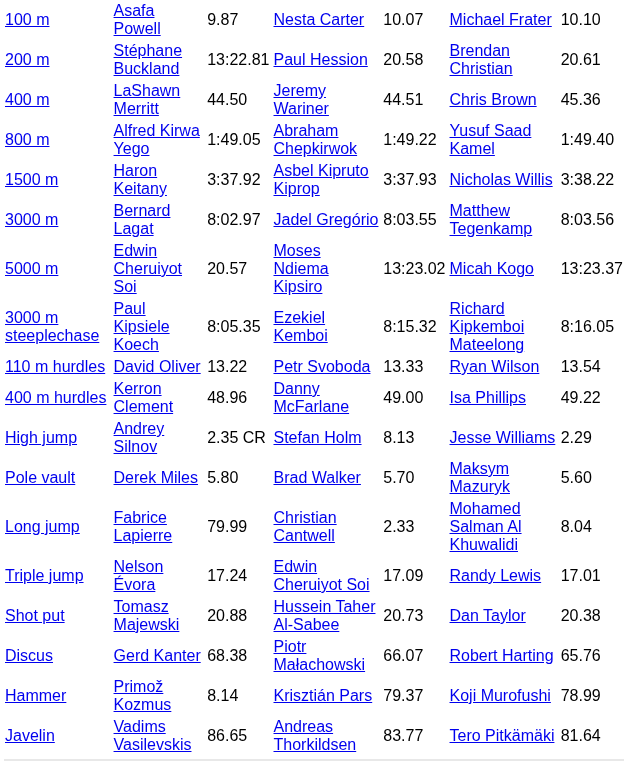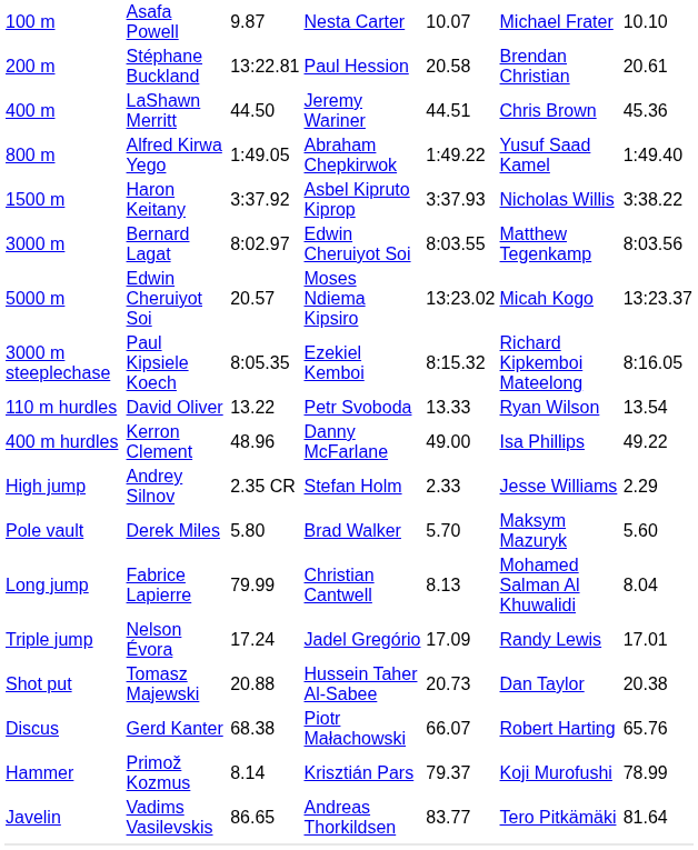 <table>
 <tr>
 <td rowspan=1><a href='#'>100 m</a></td>
 <td><a href='#'>Asafa Powell</a> <br> </td>
 <td>9.87</td>
 <td><a href='#'>Nesta Carter</a> <br> </td>
 <td>10.07</td>
 <td><a href='#'>Michael Frater</a> <br> </td>
 <td>10.10</td>
 </tr>
 <tr>
 <td rowspan=1><a href='#'>200 m</a></td>
 <td><a href='#'>Stéphane Buckland</a> <br> </td>
 <td>13:22.81</td>
 <td><a href='#'>Paul Hession</a> <br> </td>
 <td>20.58</td>
 <td><a href='#'>Brendan Christian</a> <br> </td>
 <td>20.61</td>
 </tr>
 <tr>
 <td rowspan=1><a href='#'>400 m</a></td>
 <td><a href='#'>LaShawn Merritt</a><br></td>
 <td>44.50</td>
 <td><a href='#'>Jeremy Wariner</a><br></td>
 <td>44.51</td>
 <td><a href='#'>Chris Brown</a><br></td>
 <td>45.36</td>
 </tr>
 <tr>
 <td rowspan=1><a href='#'>800 m</a></td>
 <td><a href='#'>Alfred Kirwa Yego</a><br></td>
 <td>1:49.05</td>
 <td><a href='#'>Abraham Chepkirwok</a><br></td>
 <td>1:49.22</td>
 <td><a href='#'>Yusuf Saad Kamel</a><br></td>
 <td>1:49.40</td>
 </tr>
 <tr>
 <td rowspan=1><a href='#'>1500 m</a></td>
 <td><a href='#'>Haron Keitany</a><br></td>
 <td>3:37.92</td>
 <td><a href='#'>Asbel Kipruto Kiprop</a><br></td>
 <td>3:37.93</td>
 <td><a href='#'>Nicholas Willis</a><br></td>
 <td>3:38.22</td>
 </tr>
 <tr>
 <td rowspan=1><a href='#'>3000 m</a></td>
 <td><a href='#'>Bernard Lagat</a><br></td>
 <td>8:02.97</td>
-<td><a href='#'>Jadel Gregório</a><br></td>
+<td><a href='#'>Edwin Cheruiyot Soi</a><br></td>
 <td>8:03.55</td>
 <td><a href='#'>Matthew Tegenkamp</a><br></td>
 <td>8:03.56</td>
 </tr>
 <tr>
 <td rowspan=1><a href='#'>5000 m</a></td>
 <td><a href='#'>Edwin Cheruiyot Soi</a><br></td>
 <td>20.57</td>
 <td><a href='#'>Moses Ndiema Kipsiro</a><br></td>
 <td>13:23.02</td>
 <td><a href='#'>Micah Kogo</a><br></td>
 <td>13:23.37</td>
 </tr>
 <tr>
 <td rowspan=1><a href='#'>3000 m steeplechase</a></td>
 <td><a href='#'>Paul Kipsiele Koech</a><br></td>
 <td>8:05.35</td>
 <td><a href='#'>Ezekiel Kemboi</a><br></td>
 <td>8:15.32</td>
 <td><a href='#'>Richard Kipkemboi Mateelong</a><br></td>
 <td>8:16.05</td>
 </tr>
 <tr>
 <td rowspan=1><a href='#'>110 m hurdles</a></td>
 <td><a href='#'>David Oliver</a><br></td>
 <td>13.22</td>
 <td><a href='#'>Petr Svoboda</a><br></td>
 <td>13.33</td>
 <td><a href='#'>Ryan Wilson</a><br></td>
 <td>13.54</td>
 </tr>
 <tr>
 <td rowspan=1><a href='#'>400 m hurdles</a></td>
 <td><a href='#'>Kerron Clement</a><br></td>
 <td>48.96</td>
 <td><a href='#'>Danny McFarlane</a><br></td>
 <td>49.00</td>
 <td><a href='#'>Isa Phillips</a><br></td>
 <td>49.22</td>
 </tr>
 <tr>
 <td rowspan=1><a href='#'>High jump</a></td>
 <td><a href='#'>Andrey Silnov</a><br></td>
 <td>2.35 CR</td>
 <td><a href='#'>Stefan Holm</a><br></td>
-<td>8.13</td>
+<td>2.33</td>
 <td><a href='#'>Jesse Williams</a><br></td>
 <td>2.29</td>
 </tr>
 <tr>
 <td rowspan=1><a href='#'>Pole vault</a></td>
 <td><a href='#'>Derek Miles</a><br></td>
 <td>5.80</td>
 <td><a href='#'>Brad Walker</a><br></td>
 <td>5.70</td>
 <td><a href='#'>Maksym Mazuryk</a><br></td>
 <td>5.60</td>
 </tr>
 <tr>
 <td rowspan=1><a href='#'>Long jump</a></td>
 <td><a href='#'>Fabrice Lapierre</a><br></td>
 <td>79.99</td>
 <td><a href='#'>Christian Cantwell</a><br></td>
-<td>2.33</td>
+<td>8.13</td>
 <td><a href='#'>Mohamed Salman Al Khuwalidi</a><br></td>
 <td>8.04</td>
 </tr>
 <tr>
 <td rowspan=1><a href='#'>Triple jump</a></td>
 <td><a href='#'>Nelson Évora</a><br></td>
 <td>17.24</td>
-<td><a href='#'>Edwin Cheruiyot Soi</a><br></td>
+<td><a href='#'>Jadel Gregório</a><br></td>
 <td>17.09</td>
 <td><a href='#'>Randy Lewis</a><br></td>
 <td>17.01</td>
 </tr>
 <tr>
 <td rowspan=1><a href='#'>Shot put</a></td>
 <td><a href='#'>Tomasz Majewski</a><br></td>
 <td>20.88</td>
 <td><a href='#'>Hussein Taher Al-Sabee</a><br></td>
 <td>20.73</td>
 <td><a href='#'>Dan Taylor</a><br></td>
 <td>20.38</td>
 </tr>
 <tr>
 <td rowspan=1><a href='#'>Discus</a></td>
 <td><a href='#'>Gerd Kanter</a><br></td>
 <td>68.38</td>
 <td><a href='#'>Piotr Małachowski</a><br></td>
 <td>66.07</td>
 <td><a href='#'>Robert Harting</a><br></td>
 <td>65.76</td>
 </tr>
 <tr>
 <td rowspan=1><a href='#'>Hammer</a></td>
 <td><a href='#'>Primož Kozmus</a><br></td>
 <td>8.14</td>
 <td><a href='#'>Krisztián Pars</a><br></td>
 <td>79.37</td>
 <td><a href='#'>Koji Murofushi</a><br></td>
 <td>78.99</td>
 </tr>
 <tr>
 <td rowspan=1><a href='#'>Javelin</a></td>
 <td><a href='#'>Vadims Vasilevskis</a><br></td>
 <td>86.65</td>
 <td><a href='#'>Andreas Thorkildsen</a><br></td>
 <td>83.77</td>
 <td><a href='#'>Tero Pitkämäki</a><br></td>
 <td>81.64</td>
 </tr>
 <tr>
 </tr>
 <tr bgcolor= e8e8e8>
 <td colspan=7></td>
 </tr>
 </table>
